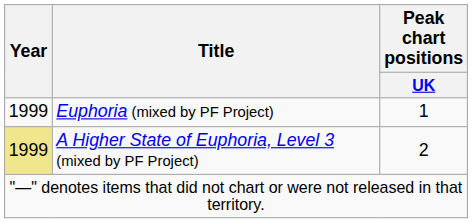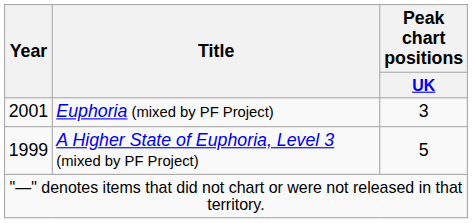 <table class="wikitable" style="text-align:center;">
 <tr>
 <th rowspan="2" style="width:2em;">Year</th>
 <th rowspan="2" style="width:18em;">Title</th>
 <th colspan="9">Peak chart positions</th>
 </tr>
 <tr>
 <th style="width:2em;font-size:90%;"><a href='#'>UK</a><br></th>
 </tr>
 <tr>
-<td>1999</td>
+<td>2001</td>
 <td style="text-align:left;"><em><a href='#'>Euphoria</a></em><small> (mixed by PF Project)</small></td>
-<td>1</td>
+<td>3</td>
 </tr>
 <tr>
-<td style="background: khaki;">1999</td>
+<td>1999</td>
 <td style="text-align:left;"><em><a href='#'>A Higher State of Euphoria, Level 3</a></em><small> (mixed by PF Project)</small></td>
-<td>2</td>
+<td>5</td>
 </tr>
 <tr>
 <td colspan="15" style="font-size:90%">"—" denotes items that did not chart or were not released in that territory.</td>
 </tr>
 </table>
